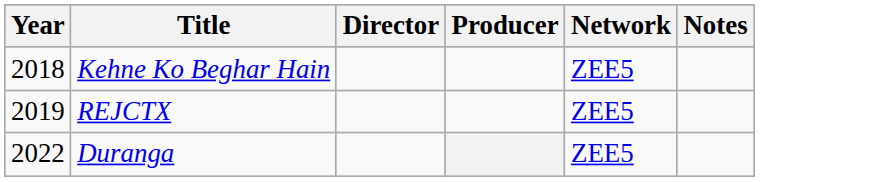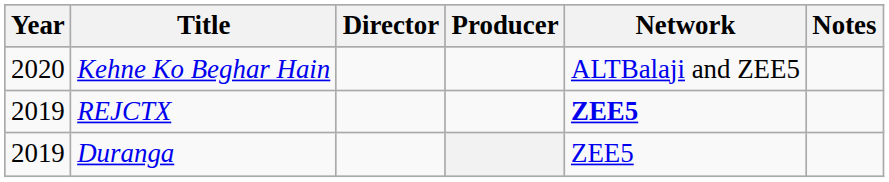 <table class="wikitable sortable">
 <tr>
 <th>Year</th>
 <th>Title</th>
 <th>Director</th>
 <th>Producer</th>
 <th>Network</th>
 <th>Notes</th>
 </tr>
 <tr>
-<td>2018</td>
+<td>2020</td>
 <td><em><a href='#'>Kehne Ko Beghar Hain</a></em></td>
 <td></td>
 <td></td>
-<td><a href='#'>ZEE5</a></td>
+<td><a href='#'>ALTBalaji</a> and ZEE5</td>
 <td></td>
 </tr>
 <tr>
 <td>2019</td>
 <td><em><a href='#'>REJCTX</a></em></td>
 <td></td>
 <td></td>
-<td><a href='#'>ZEE5</a></td>
+<td><strong><a href='#'>ZEE5</a></strong></td>
 <td></td>
 </tr>
 <tr>
-<td>2022</td>
+<td>2019</td>
 <td><em><a href='#'>Duranga</a></em></td>
 <td></td>
 <th></th>
 <td><a href='#'>ZEE5</a></td>
 <td></td>
 </tr>
 </table>
